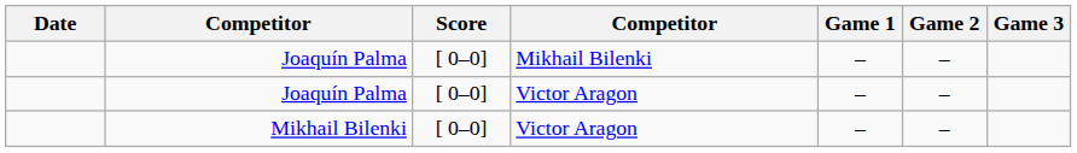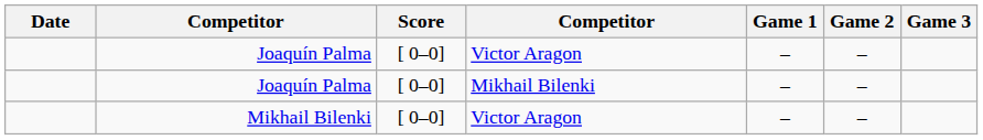 <table class="wikitable" style="text-align:center; font-size:90% ">
 <tr>
 <th width="60">Date</th>
 <th align="right" width="200">Competitor</th>
 <th width="60">Score</th>
 <th align="left" width="200">Competitor</th>
 <th width="50">Game 1</th>
 <th width="50">Game 2</th>
 <th width="50">Game 3</th>
 </tr>
 <tr>
 <td></td>
 <td align="right"><a href='#'>Joaquín Palma</a> </td>
 <td align="center">[ 0–0]</td>
-<td align="left"> <a href='#'>Mikhail Bilenki</a></td>
+<td align="left"> <a href='#'>Victor Aragon</a></td>
 <td>–</td>
 <td>–</td>
 <td></td>
 </tr>
 <tr>
 <td></td>
 <td align="right"><a href='#'>Joaquín Palma</a> </td>
 <td align="center">[ 0–0]</td>
-<td align="left"> <a href='#'>Victor Aragon</a></td>
+<td align="left"> <a href='#'>Mikhail Bilenki</a></td>
 <td>–</td>
 <td>–</td>
 <td></td>
 </tr>
 <tr>
 <td></td>
 <td align="right"><a href='#'>Mikhail Bilenki</a> </td>
 <td align="center">[ 0–0]</td>
 <td align="left"> <a href='#'>Victor Aragon</a></td>
 <td>–</td>
 <td>–</td>
 <td></td>
 </tr>
 </table>
